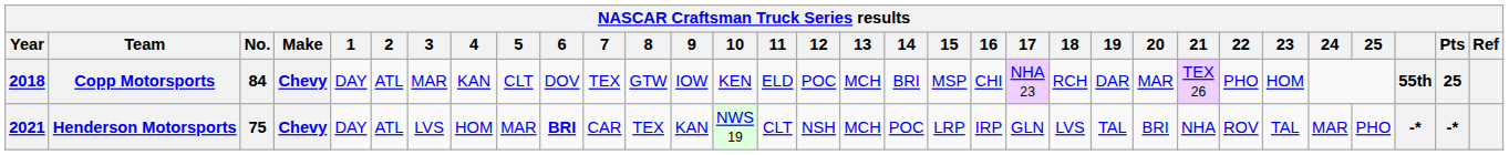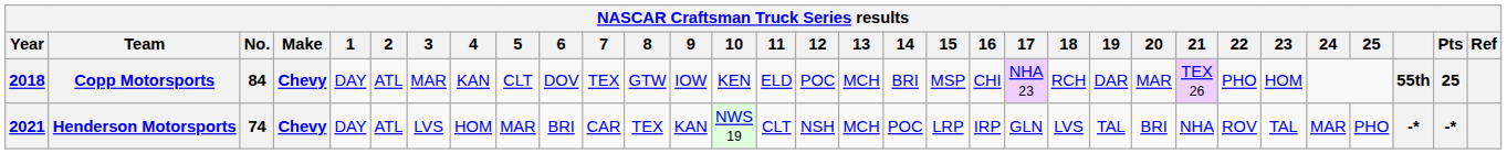 <table class="wikitable" style="text-align:center; font-size:75%">
 <tr>
 <th colspan=32><a href='#'>NASCAR Craftsman Truck Series</a> results</th>
 </tr>
 <tr>
 <th>Year</th>
 <th>Team</th>
 <th>No.</th>
 <th>Make</th>
 <th>1</th>
 <th>2</th>
 <th>3</th>
 <th>4</th>
 <th>5</th>
 <th>6</th>
 <th>7</th>
 <th>8</th>
 <th>9</th>
 <th>10</th>
 <th>11</th>
 <th>12</th>
 <th>13</th>
 <th>14</th>
 <th>15</th>
 <th>16</th>
 <th>17</th>
 <th>18</th>
 <th>19</th>
 <th>20</th>
 <th>21</th>
 <th>22</th>
 <th>23</th>
 <th>24</th>
 <th>25</th>
 <th></th>
 <th>Pts</th>
 <th>Ref</th>
 </tr>
 <tr>
 <th><a href='#'>2018</a></th>
 <th><a href='#'>Copp Motorsports</a></th>
 <th>84</th>
 <th><a href='#'>Chevy</a></th>
 <td><a href='#'>DAY</a></td>
 <td><a href='#'>ATL</a></td>
 <td><a href='#'>MAR</a></td>
 <td><a href='#'>KAN</a></td>
 <td><a href='#'>CLT</a></td>
 <td><a href='#'>DOV</a></td>
 <td><a href='#'>TEX</a></td>
 <td><a href='#'>GTW</a></td>
 <td><a href='#'>IOW</a></td>
 <td><a href='#'>KEN</a></td>
 <td><a href='#'>ELD</a></td>
 <td><a href='#'>POC</a></td>
 <td><a href='#'>MCH</a></td>
 <td><a href='#'>BRI</a></td>
 <td><a href='#'>MSP</a></td>
 <td><a href='#'>CHI</a></td>
 <td style="background:#EFCFFF;"><a href='#'>NHA</a><br><small>23</small></td>
 <td><a href='#'>RCH</a></td>
 <td><a href='#'>DAR</a></td>
 <td><a href='#'>MAR</a></td>
 <td style="background:#EFCFFF;"><a href='#'>TEX</a><br><small>26</small></td>
 <td><a href='#'>PHO</a></td>
 <td><a href='#'>HOM</a></td>
 <td colspan=2></td>
 <th>55th</th>
 <th>25</th>
 <th></th>
 </tr>
 <tr>
 <th><a href='#'>2021</a></th>
 <th><a href='#'>Henderson Motorsports</a></th>
-<th>75</th>
+<th>74</th>
 <th><a href='#'>Chevy</a></th>
 <td><a href='#'>DAY</a></td>
 <td><a href='#'>ATL</a></td>
 <td><a href='#'>LVS</a></td>
 <td><a href='#'>HOM</a></td>
 <td><a href='#'>MAR</a></td>
-<td><strong><a href='#'>BRI</a></strong></td>
+<td><a href='#'>BRI</a></td>
 <td><a href='#'>CAR</a></td>
 <td><a href='#'>TEX</a></td>
 <td><a href='#'>KAN</a></td>
 <td style="background:#DFFFDF;"><a href='#'>NWS</a><br><small>19</small></td>
 <td><a href='#'>CLT</a></td>
 <td><a href='#'>NSH</a></td>
 <td><a href='#'>MCH</a></td>
 <td><a href='#'>POC</a></td>
 <td><a href='#'>LRP</a></td>
 <td><a href='#'>IRP</a></td>
 <td><a href='#'>GLN</a></td>
 <td><a href='#'>LVS</a></td>
 <td><a href='#'>TAL</a></td>
 <td><a href='#'>BRI</a></td>
 <td><a href='#'>NHA</a></td>
 <td><a href='#'>ROV</a></td>
 <td><a href='#'>TAL</a></td>
 <td><a href='#'>MAR</a></td>
 <td><a href='#'>PHO</a></td>
 <th>-*</th>
 <th>-*</th>
 <th></th>
 </tr>
 </table>
